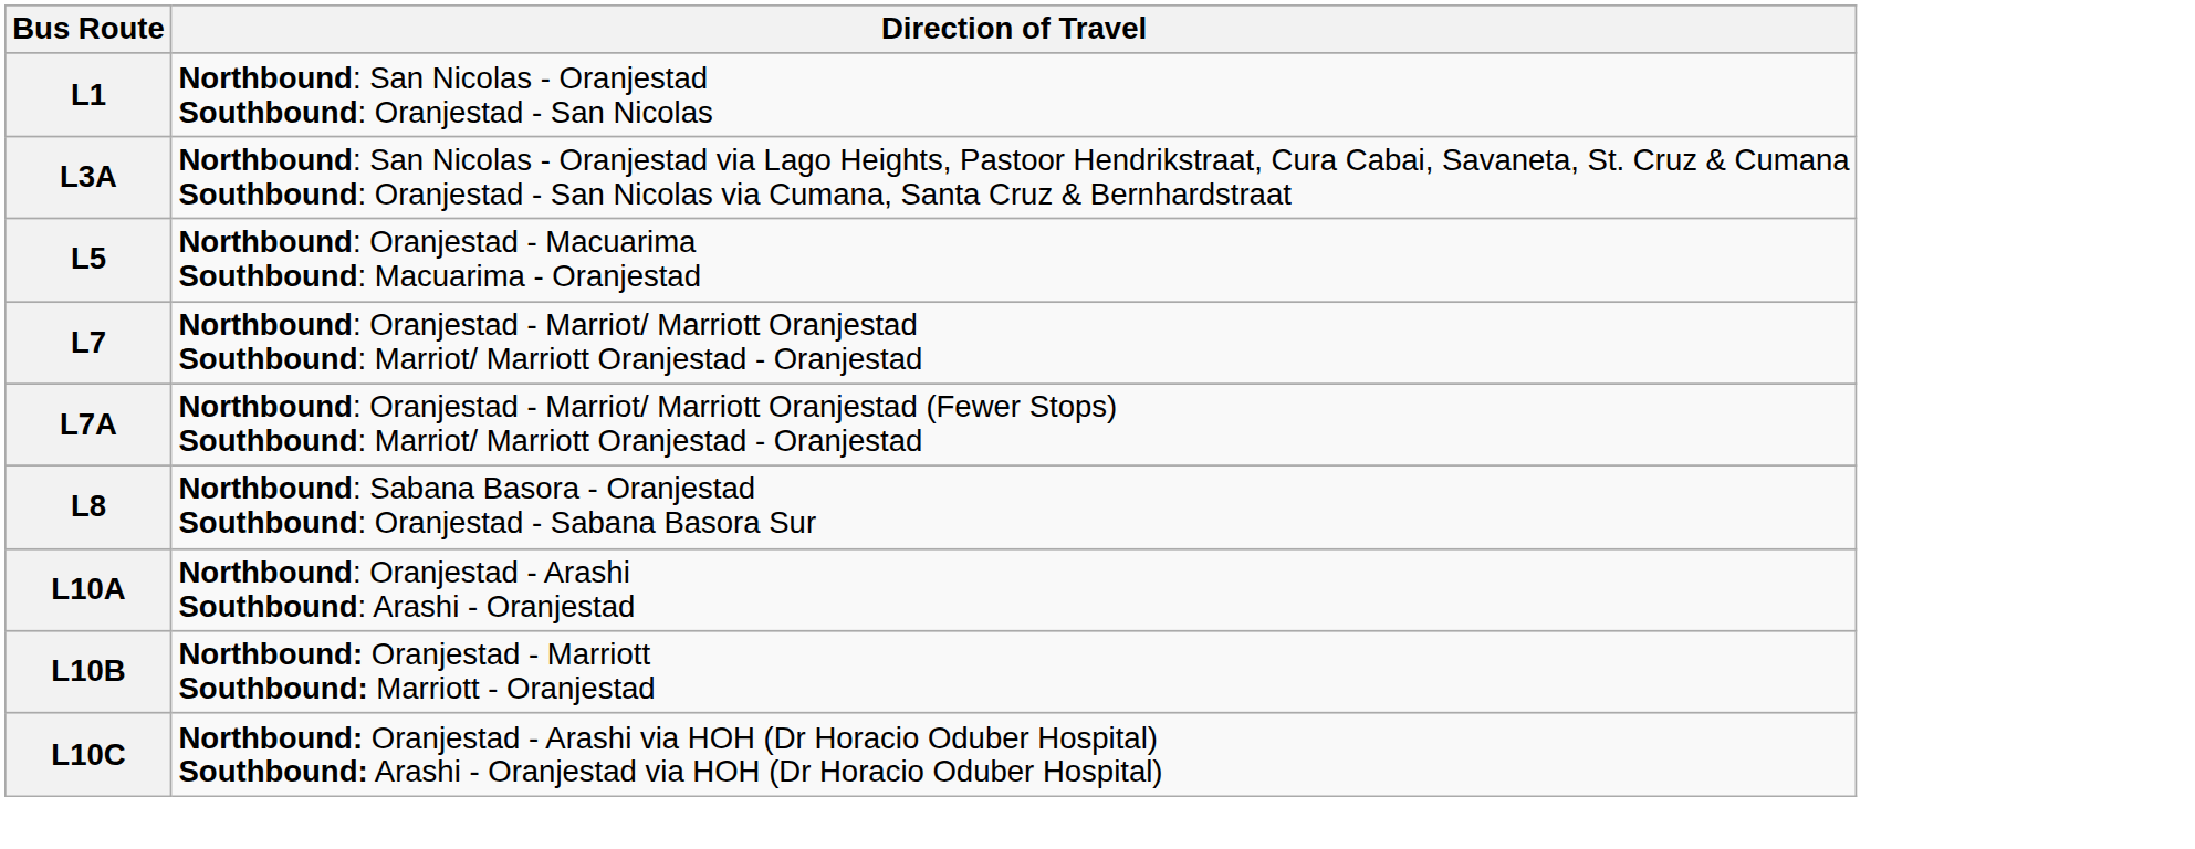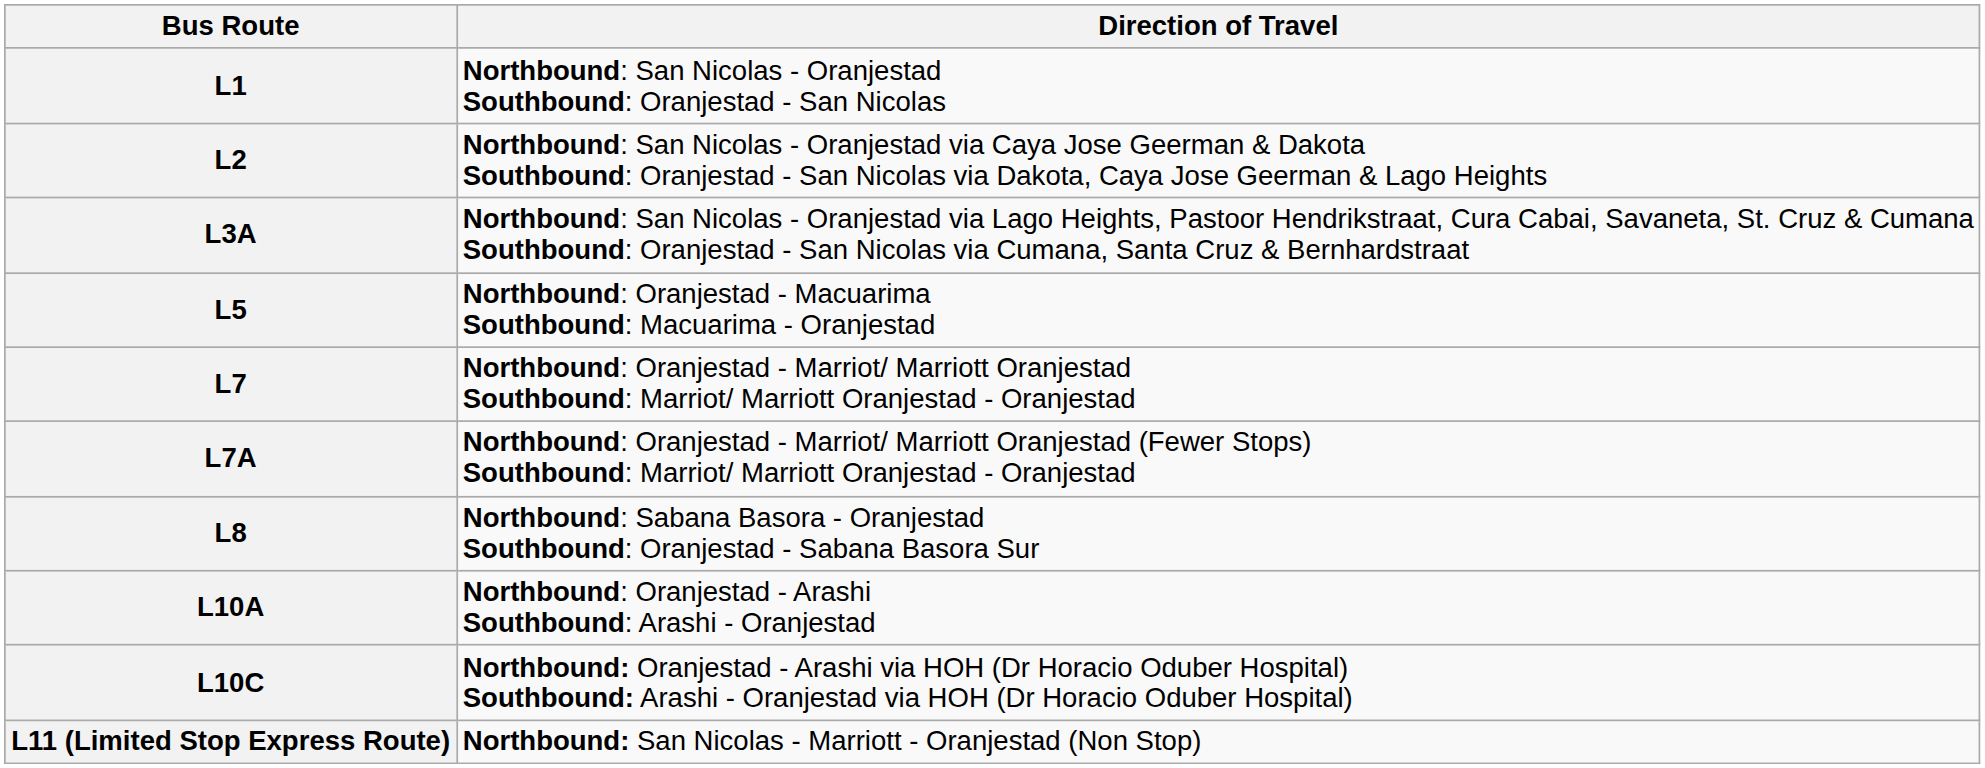 <table class="wikitable">
 <tr>
 <th><strong>Bus Route</strong></th>
 <th><strong>Direction of Travel</strong></th>
 </tr>
 <tr>
 <th>L1</th>
 <td><strong>Northbound</strong>: San Nicolas - Oranjestad<br><strong>Southbound</strong>: Oranjestad - San Nicolas</td>
+</tr>
+<tr>
+<th>L2</th>
+<td><strong>Northbound</strong>: San Nicolas - Oranjestad via Caya Jose Geerman & Dakota<br><strong>Southbound</strong>: Oranjestad - San Nicolas via Dakota, Caya Jose Geerman & Lago Heights</td>
 </tr>
 <tr>
 <th>L3A</th>
 <td><strong>Northbound</strong>: San Nicolas - Oranjestad via Lago Heights, Pastoor Hendrikstraat, Cura Cabai, Savaneta, St. Cruz & Cumana<br><strong>Southbound</strong>: Oranjestad - San Nicolas via Cumana, Santa Cruz & Bernhardstraat</td>
 </tr>
 <tr>
 <th>L5</th>
 <td><strong>Northbound</strong>: Oranjestad - Macuarima<br><strong>Southbound</strong>: Macuarima - Oranjestad</td>
 </tr>
 <tr>
 <th>L7</th>
 <td><strong>Northbound</strong>: Oranjestad - Marriot/ Marriott Oranjestad<br><strong>Southbound</strong>: Marriot/ Marriott Oranjestad - Oranjestad</td>
 </tr>
 <tr>
 <th>L7A</th>
 <td><strong>Northbound</strong>: Oranjestad - Marriot/ Marriott Oranjestad (Fewer Stops)<br><strong>Southbound</strong>: Marriot/ Marriott Oranjestad - Oranjestad</td>
 </tr>
 <tr>
 <th>L8</th>
 <td><strong>Northbound</strong>: Sabana Basora - Oranjestad<br><strong>Southbound</strong>: Oranjestad - Sabana Basora Sur</td>
 </tr>
 <tr>
 <th>L10A</th>
 <td><strong>Northbound</strong>: Oranjestad - Arashi<br><strong>Southbound</strong>: Arashi - Oranjestad</td>
 </tr>
 <tr>
-<th>L10B</th>
-<td><strong>Northbound:</strong> Oranjestad - Marriott<br><strong>Southbound:</strong> Marriott - Oranjestad</td>
-</tr>
-<tr>
 <th>L10C</th>
 <td><strong>Northbound:</strong> Oranjestad - Arashi via HOH (Dr Horacio Oduber Hospital)<br><strong>Southbound:</strong> Arashi - Oranjestad via HOH (Dr Horacio Oduber Hospital)</td>
 </tr>
+<tr>
+<th>L11 (Limited Stop Express Route)</th>
+<td><strong>Northbound:</strong> San Nicolas - Marriott - Oranjestad (Non Stop)</td>
+</tr>
 </table>
